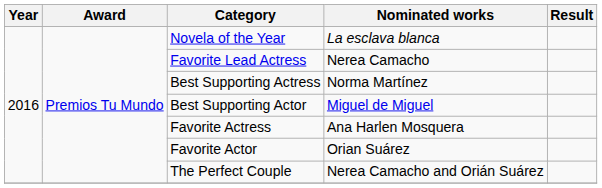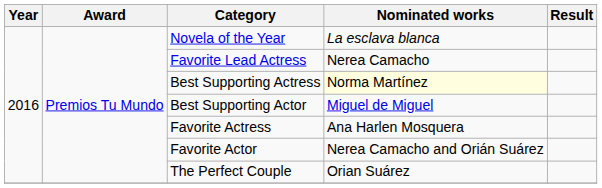 <table class="wikitable plainrowheaders">
 <tr>
 <th scope="col">Year</th>
 <th scope="col">Award</th>
 <th scope="col">Category</th>
 <th scope="col">Nominated works</th>
 <th scope="col">Result</th>
 </tr>
 <tr>
 <td rowspan="7">2016</td>
 <td rowspan="7"><a href='#'>Premios Tu Mundo</a></td>
 <td><a href='#'>Novela of the Year</a></td>
 <td><em>La esclava blanca</em></td>
 <td></td>
 </tr>
 <tr>
 <td><a href='#'>Favorite Lead Actress</a></td>
 <td>Nerea Camacho</td>
 <td></td>
 </tr>
 <tr>
 <td>Best Supporting Actress</td>
-<td>Norma Martínez</td>
+<td style="background: lightyellow;">Norma Martínez</td>
 <td></td>
 </tr>
 <tr>
 <td>Best Supporting Actor</td>
 <td><a href='#'>Miguel de Miguel</a></td>
 <td></td>
 </tr>
 <tr>
 <td>Favorite Actress</td>
 <td>Ana Harlen Mosquera</td>
 <td></td>
 </tr>
 <tr>
 <td>Favorite Actor</td>
-<td>Orian Suárez</td>
+<td>Nerea Camacho and Orián Suárez</td>
 <td></td>
 </tr>
 <tr>
 <td>The Perfect Couple</td>
-<td>Nerea Camacho and Orián Suárez</td>
+<td>Orian Suárez</td>
 <td></td>
 </tr>
 <tr>
 </tr>
 </table>
